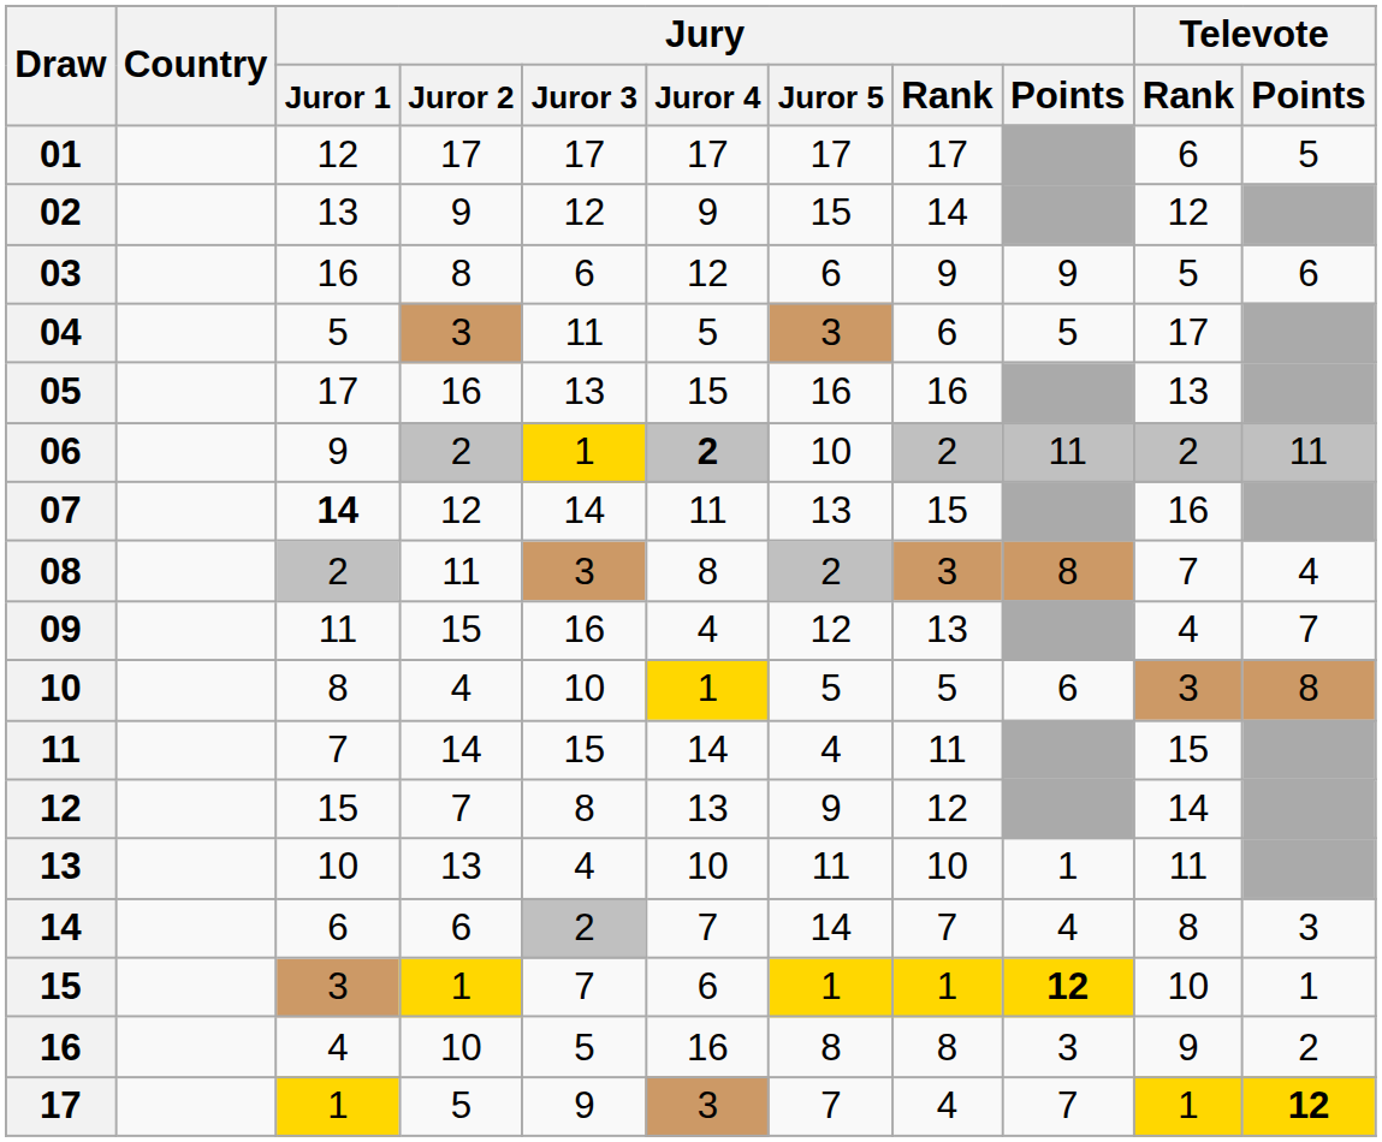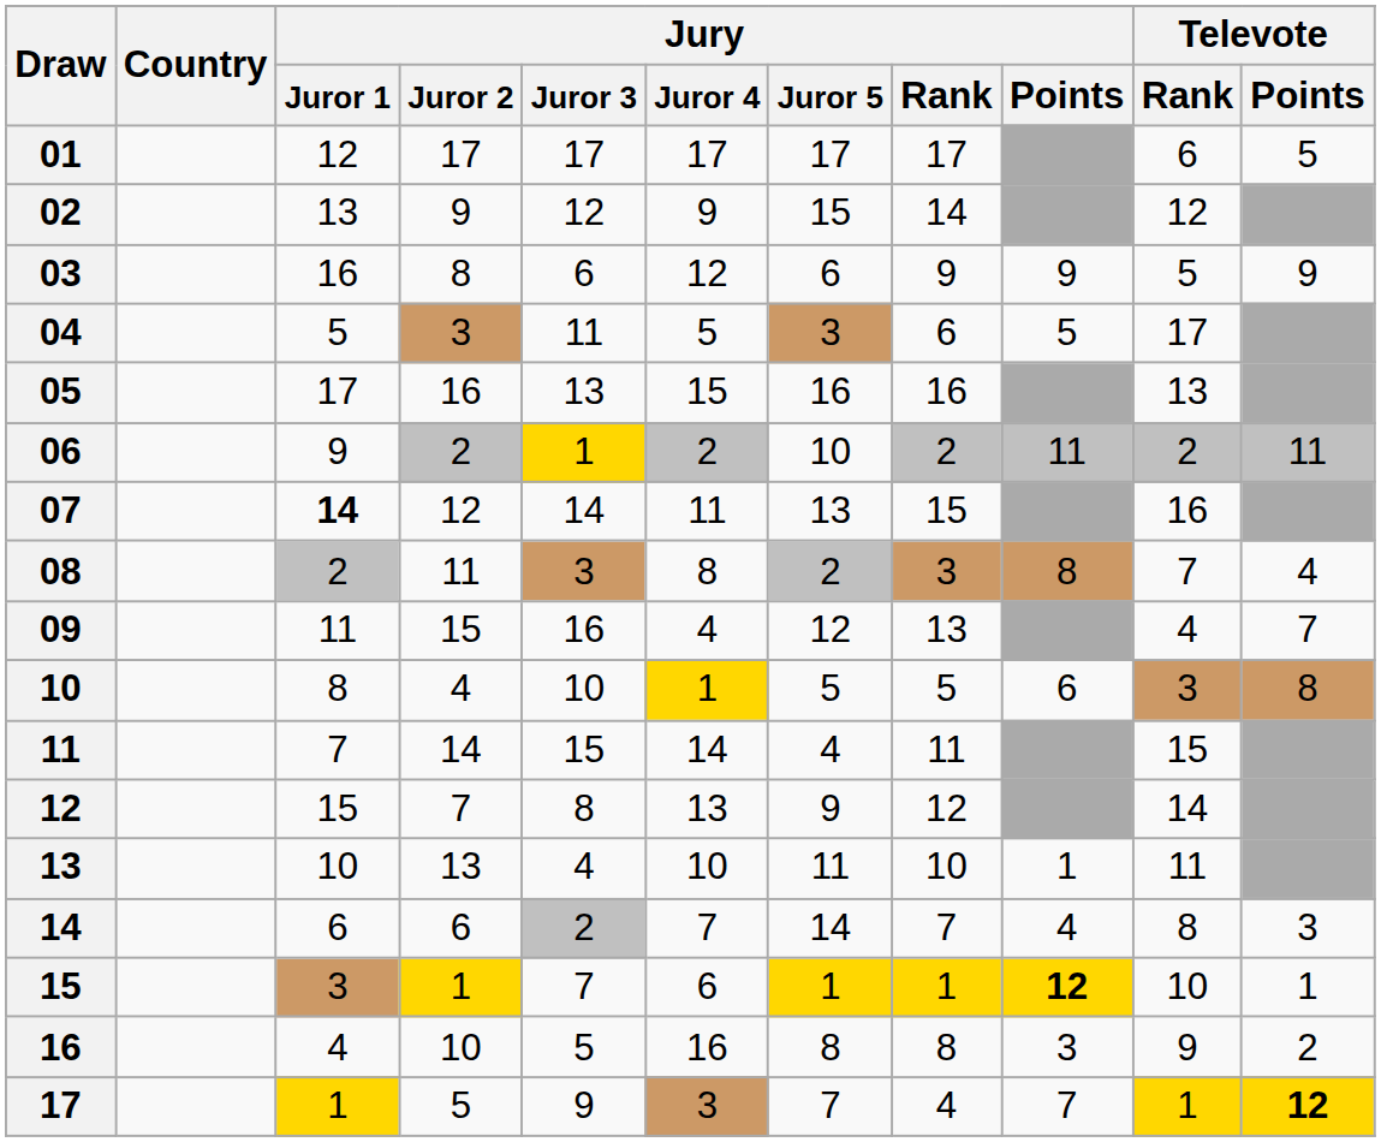 <table class="sortable wikitable collapsible plainrowheaders" style="text-align:center;">
 <tr>
 </tr>
 <tr>
 <th scope="col" rowspan="2">Draw</th>
 <th scope="col" rowspan="2">Country</th>
 <th scope="col" colspan="7">Jury</th>
 <th scope="col" colspan="2">Televote</th>
 </tr>
 <tr>
 <th scope="col"><small>Juror 1</small></th>
 <th scope="col"><small>Juror 2</small></th>
 <th scope="col"><small>Juror 3</small></th>
 <th scope="col"><small>Juror 4</small></th>
 <th scope="col"><small>Juror 5</small></th>
 <th scope="col">Rank</th>
 <th scope="col">Points</th>
 <th scope="col">Rank</th>
 <th scope="col">Points</th>
 </tr>
 <tr>
 <th scope="row" style="text-align:center;">01</th>
 <td style="text-align:left;"></td>
 <td>12</td>
 <td>17</td>
 <td>17</td>
 <td>17</td>
 <td>17</td>
 <td>17</td>
 <td style="background:#AAAAAA;"></td>
 <td>6</td>
 <td>5</td>
 </tr>
 <tr>
 <th scope="row" style="text-align:center;">02</th>
 <td style="text-align:left;"></td>
 <td>13</td>
 <td>9</td>
 <td>12</td>
 <td>9</td>
 <td>15</td>
 <td>14</td>
 <td style="background:#AAAAAA;"></td>
 <td>12</td>
 <td style="background:#AAAAAA;"></td>
 </tr>
 <tr>
 <th scope="row" style="text-align:center;">03</th>
 <td style="text-align:left;"></td>
 <td>16</td>
 <td>8</td>
 <td>6</td>
 <td>12</td>
 <td>6</td>
 <td>9</td>
 <td>9</td>
 <td>5</td>
-<td>6</td>
+<td>9</td>
 </tr>
 <tr>
 <th scope="row" style="text-align:center;">04</th>
 <td style="text-align:left;"></td>
 <td>5</td>
 <td style="background:#CC9966;">3</td>
 <td>11</td>
 <td>5</td>
 <td style="background:#CC9966;">3</td>
 <td>6</td>
 <td>5</td>
 <td>17</td>
 <td style="background:#AAAAAA;"></td>
 </tr>
 <tr>
 <th scope="row" style="text-align:center;">05</th>
 <td style="text-align:left;"></td>
 <td>17</td>
 <td>16</td>
 <td>13</td>
 <td>15</td>
 <td>16</td>
 <td>16</td>
 <td style="background:#AAAAAA;"></td>
 <td>13</td>
 <td style="background:#AAAAAA;"></td>
 </tr>
 <tr>
 <th scope="row" style="text-align:center;">06</th>
 <td style="text-align:left;"></td>
 <td>9</td>
 <td style="background:silver;">2</td>
 <td style="background:gold;">1</td>
-<td style="background:silver;"><strong>2</strong></td>
+<td style="background:silver;">2</td>
 <td>10</td>
 <td style="background:silver;">2</td>
 <td style="background:silver;">11</td>
 <td style="background:silver;">2</td>
 <td style="background:silver;">11</td>
 </tr>
 <tr>
 <th scope="row" style="text-align:center;">07</th>
 <td style="text-align:left;"></td>
 <td><strong>14</strong></td>
 <td>12</td>
 <td>14</td>
 <td>11</td>
 <td>13</td>
 <td>15</td>
 <td style="background:#AAAAAA;"></td>
 <td>16</td>
 <td style="background:#AAAAAA;"></td>
 </tr>
 <tr>
 <th scope="row" style="text-align:center;">08</th>
 <td style="text-align:left;"></td>
 <td style="background:silver;">2</td>
 <td>11</td>
 <td style="background:#CC9966;">3</td>
 <td>8</td>
 <td style="background:silver;">2</td>
 <td style="background:#CC9966;">3</td>
 <td style="background:#CC9966;">8</td>
 <td>7</td>
 <td>4</td>
 </tr>
 <tr>
 <th scope="row" style="text-align:center;">09</th>
 <td style="text-align:left;"></td>
 <td>11</td>
 <td>15</td>
 <td>16</td>
 <td>4</td>
 <td>12</td>
 <td>13</td>
 <td style="background:#AAAAAA;"></td>
 <td>4</td>
 <td>7</td>
 </tr>
 <tr>
 <th scope="row" style="text-align:center;">10</th>
 <td style="text-align:left;"></td>
 <td>8</td>
 <td>4</td>
 <td>10</td>
 <td style="background:gold;">1</td>
 <td>5</td>
 <td>5</td>
 <td>6</td>
 <td style="background:#CC9966;">3</td>
 <td style="background:#CC9966;">8</td>
 </tr>
 <tr>
 <th scope="row" style="text-align:center;">11</th>
 <td style="text-align:left;"></td>
 <td>7</td>
 <td>14</td>
 <td>15</td>
 <td>14</td>
 <td>4</td>
 <td>11</td>
 <td style="background:#AAAAAA;"></td>
 <td>15</td>
 <td style="background:#AAAAAA;"></td>
 </tr>
 <tr>
 <th scope="row" style="text-align:center;">12</th>
 <td style="text-align:left;"></td>
 <td>15</td>
 <td>7</td>
 <td>8</td>
 <td>13</td>
 <td>9</td>
 <td>12</td>
 <td style="background:#AAAAAA;"></td>
 <td>14</td>
 <td style="background:#AAAAAA;"></td>
 </tr>
 <tr>
 <th scope="row" style="text-align:center;">13</th>
 <td style="text-align:left;"></td>
 <td>10</td>
 <td>13</td>
 <td>4</td>
 <td>10</td>
 <td>11</td>
 <td>10</td>
 <td>1</td>
 <td>11</td>
 <td style="background:#AAAAAA;"></td>
 </tr>
 <tr>
 <th scope="row" style="text-align:center;">14</th>
 <td style="text-align:left;"></td>
 <td>6</td>
 <td>6</td>
 <td style="background:silver;">2</td>
 <td>7</td>
 <td>14</td>
 <td>7</td>
 <td>4</td>
 <td>8</td>
 <td>3</td>
 </tr>
 <tr>
 <th scope="row" style="text-align:center;">15</th>
 <td style="text-align:left;"></td>
 <td style="background:#CC9966;">3</td>
 <td style="background:gold;">1</td>
 <td>7</td>
 <td>6</td>
 <td style="background:gold;">1</td>
 <td style="background:gold;">1</td>
 <td style="background:gold;"><strong>12</strong></td>
 <td>10</td>
 <td>1</td>
 </tr>
 <tr>
 <th scope="row" style="text-align:center;">16</th>
 <td style="text-align:left;"></td>
 <td>4</td>
 <td>10</td>
 <td>5</td>
 <td>16</td>
 <td>8</td>
 <td>8</td>
 <td>3</td>
 <td>9</td>
 <td>2</td>
 </tr>
 <tr>
 <th scope="row" style="text-align:center;">17</th>
 <td style="text-align:left;"></td>
 <td style="background:gold;">1</td>
 <td>5</td>
 <td>9</td>
 <td style="background:#CC9966;">3</td>
 <td>7</td>
 <td>4</td>
 <td>7</td>
 <td style="background:gold;">1</td>
 <td style="background:gold;"><strong>12</strong></td>
 </tr>
 </table>
